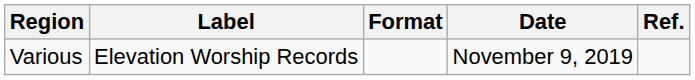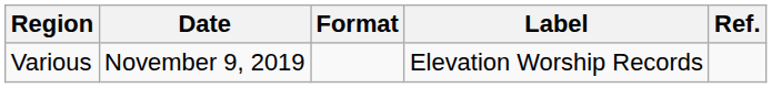 <table class="wikitable plainrowheaders">
 <tr>
 <th scope="col">Region</th>
+<th scope="col">Date</th>
+<th scope="col">Format</th>
 <th scope="col">Label</th>
-<th scope="col">Format</th>
-<th scope="col">Date</th>
 <th scope="col">Ref.</th>
 </tr>
 <tr>
 <td>Various</td>
+<td>November 9, 2019</td>
+<td></td>
 <td>Elevation Worship Records</td>
-<td></td>
-<td>November 9, 2019</td>
 <td></td>
 </tr>
 </table>
